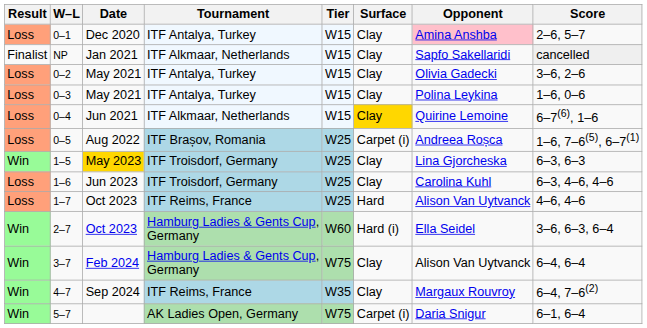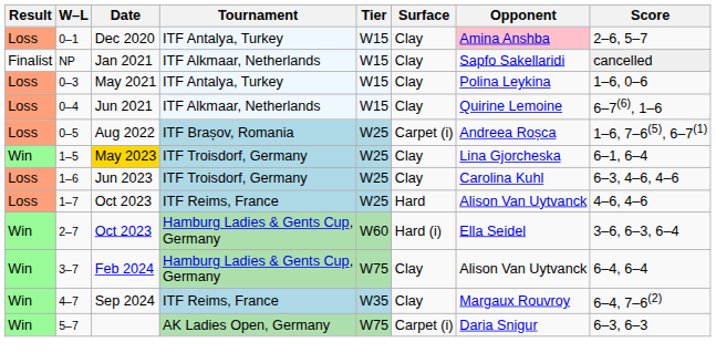 <table class="wikitable sortable">
 <tr>
 <th>Result</th>
 <th class=unsortable>W–L</th>
 <th>Date</th>
 <th>Tournament</th>
 <th>Tier</th>
 <th>Surface</th>
 <th>Opponent</th>
 <th class=unsortable>Score</th>
 </tr>
 <tr>
 <td bgcolor="FFA07A">Loss</td>
 <td><small>0–1</small></td>
 <td>Dec 2020</td>
 <td style="background:#f0f8ff;">ITF Antalya, Turkey</td>
 <td style="background:#f0f8ff;">W15</td>
 <td>Clay</td>
 <td style="background: pink;"> <a href='#'>Amina Anshba</a></td>
 <td>2–6, 5–7</td>
 </tr>
 <tr>
 <td>Finalist</td>
 <td><small>NP</small></td>
 <td>Jan 2021</td>
 <td style="background:#f0f8ff;">ITF Alkmaar, Netherlands</td>
 <td style="background:#f0f8ff;">W15</td>
 <td>Clay</td>
 <td> <a href='#'>Sapfo Sakellaridi</a></td>
 <td bgcolor=efefef>cancelled</td>
 </tr>
 <tr>
 <td bgcolor="FFA07A">Loss</td>
-<td><small>0–2</small></td>
-<td>May 2021</td>
-<td style="background:#f0f8ff;">ITF Antalya, Turkey</td>
-<td style="background:#f0f8ff;">W15</td>
-<td>Clay</td>
-<td> <a href='#'>Olivia Gadecki</a></td>
-<td>3–6, 2–6</td>
-</tr>
-<tr>
-<td bgcolor="FFA07A">Loss</td>
 <td><small>0–3</small></td>
 <td>May 2021</td>
 <td style="background:#f0f8ff;">ITF Antalya, Turkey</td>
 <td style="background:#f0f8ff;">W15</td>
 <td>Clay</td>
 <td> <a href='#'>Polina Leykina</a></td>
 <td>1–6, 0–6</td>
 </tr>
 <tr>
 <td bgcolor="FFA07A">Loss</td>
 <td><small>0–4</small></td>
 <td>Jun 2021</td>
 <td style="background:#f0f8ff;">ITF Alkmaar, Netherlands</td>
 <td style="background:#f0f8ff;">W15</td>
-<td style="background: gold;">Clay</td>
+<td>Clay</td>
 <td> <a href='#'>Quirine Lemoine</a></td>
 <td>6–7<sup>(6)</sup>, 1–6</td>
 </tr>
 <tr>
 <td bgcolor="FFA07A">Loss</td>
 <td><small>0–5</small></td>
 <td>Aug 2022</td>
 <td style="background:lightblue;">ITF Brașov, Romania</td>
 <td style="background:lightblue;">W25</td>
 <td>Carpet (i)</td>
 <td> <a href='#'>Andreea Roșca</a></td>
 <td>1–6, 7–6<sup>(5)</sup>, 6–7<sup>(1)</sup></td>
 </tr>
 <tr>
 <td bgcolor="98FB98">Win</td>
 <td><small>1–5</small></td>
 <td style="background: gold;">May 2023</td>
 <td style="background:lightblue;">ITF Troisdorf, Germany</td>
 <td style="background:lightblue;">W25</td>
 <td>Clay</td>
 <td> <a href='#'>Lina Gjorcheska</a></td>
-<td>6–3, 6–3</td>
+<td>6–1, 6–4</td>
 </tr>
 <tr>
 <td bgcolor="FFA07A">Loss</td>
 <td><small>1–6</small></td>
 <td>Jun 2023</td>
 <td style="background:lightblue;">ITF Troisdorf, Germany</td>
 <td style="background:lightblue;">W25</td>
 <td>Clay</td>
 <td> <a href='#'>Carolina Kuhl</a></td>
 <td>6–3, 4–6, 4–6</td>
 </tr>
 <tr>
 <td bgcolor="FFA07A">Loss</td>
 <td><small>1–7</small></td>
 <td>Oct 2023</td>
 <td style="background:lightblue;">ITF Reims, France</td>
 <td style="background:lightblue;">W25</td>
 <td>Hard</td>
 <td> <a href='#'>Alison Van Uytvanck</a></td>
 <td>4–6, 4–6</td>
 </tr>
 <tr>
 <td bgcolor="98FB98">Win</td>
 <td><small>2–7</small></td>
 <td><a href='#'>Oct 2023</a></td>
 <td style="background:#addfad;"><a href='#'>Hamburg Ladies & Gents Cup</a>,<br>Germany</td>
 <td style="background:#addfad;">W60</td>
 <td>Hard (i)</td>
 <td> <a href='#'>Ella Seidel</a></td>
 <td>3–6, 6–3, 6–4</td>
 </tr>
 <tr>
 <td bgcolor="98FB98">Win</td>
 <td><small>3–7</small></td>
 <td><a href='#'>Feb 2024</a></td>
 <td style="background:#addfad;"><a href='#'>Hamburg Ladies & Gents Cup</a>,<br>Germany</td>
 <td style="background:#addfad;">W75</td>
 <td>Clay</td>
 <td> Alison Van Uytvanck</td>
 <td>6–4, 6–4</td>
 </tr>
 <tr>
 <td bgcolor="98FB98">Win</td>
 <td><small>4–7</small></td>
 <td>Sep 2024</td>
 <td style="background:lightblue;">ITF Reims, France</td>
 <td style="background:lightblue;">W35</td>
 <td>Clay</td>
 <td> <a href='#'>Margaux Rouvroy</a></td>
 <td>6–4, 7–6<sup>(2)</sup></td>
 </tr>
 <tr>
 <td bgcolor="98FB98">Win</td>
 <td><small>5–7</small></td>
 <td></td>
 <td style="background:#addfad;">AK Ladies Open, Germany</td>
 <td style="background:#addfad;">W75</td>
 <td>Carpet (i)</td>
 <td> <a href='#'>Daria Snigur</a></td>
-<td>6–1, 6–4</td>
+<td>6–3, 6–3</td>
 </tr>
 </table>
